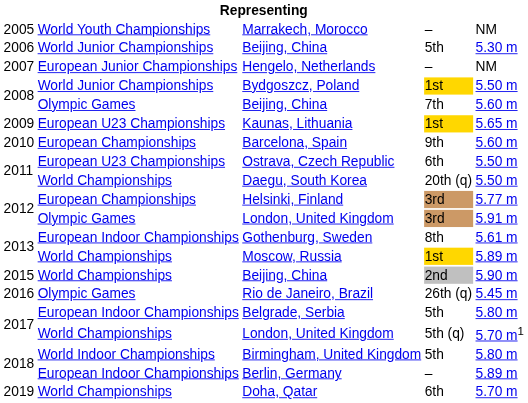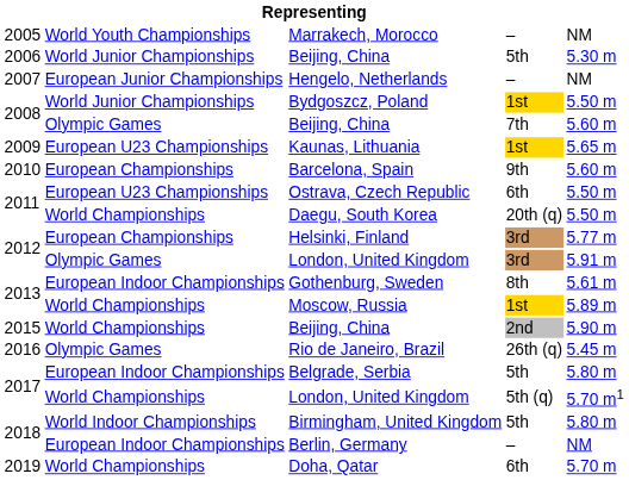 <table>
 <tr>
 <th colspan="6">Representing </th>
 </tr>
 <tr>
 <td>2005</td>
 <td><a href='#'>World Youth Championships</a></td>
 <td><a href='#'>Marrakech, Morocco</a></td>
 <td>–</td>
 <td>NM</td>
 </tr>
 <tr>
 <td>2006</td>
 <td><a href='#'>World Junior Championships</a></td>
 <td><a href='#'>Beijing, China</a></td>
 <td>5th</td>
 <td><a href='#'>5.30 m</a></td>
 </tr>
 <tr>
 <td>2007</td>
 <td><a href='#'>European Junior Championships</a></td>
 <td><a href='#'>Hengelo, Netherlands</a></td>
 <td>–</td>
 <td>NM</td>
 </tr>
 <tr>
 <td rowspan=2>2008</td>
 <td><a href='#'>World Junior Championships</a></td>
 <td><a href='#'>Bydgoszcz, Poland</a></td>
 <td bgcolor=gold>1st</td>
 <td><a href='#'>5.50 m</a></td>
 </tr>
 <tr>
 <td><a href='#'>Olympic Games</a></td>
 <td><a href='#'>Beijing, China</a></td>
 <td>7th</td>
 <td><a href='#'>5.60 m</a></td>
 </tr>
 <tr>
 <td>2009</td>
 <td><a href='#'>European U23 Championships</a></td>
 <td><a href='#'>Kaunas, Lithuania</a></td>
 <td bgcolor=gold>1st</td>
 <td><a href='#'>5.65 m</a></td>
 </tr>
 <tr>
 <td>2010</td>
 <td><a href='#'>European Championships</a></td>
 <td><a href='#'>Barcelona, Spain</a></td>
 <td>9th</td>
 <td><a href='#'>5.60 m</a></td>
 </tr>
 <tr>
 <td rowspan=2>2011</td>
 <td><a href='#'>European U23 Championships</a></td>
 <td><a href='#'>Ostrava, Czech Republic</a></td>
 <td>6th</td>
 <td><a href='#'>5.50 m</a></td>
 </tr>
 <tr>
 <td><a href='#'>World Championships</a></td>
 <td><a href='#'>Daegu, South Korea</a></td>
 <td>20th (q)</td>
 <td><a href='#'>5.50 m</a></td>
 </tr>
 <tr>
 <td rowspan=2>2012</td>
 <td><a href='#'>European Championships</a></td>
 <td><a href='#'>Helsinki, Finland</a></td>
 <td bgcolor=cc9966>3rd</td>
 <td><a href='#'>5.77 m</a></td>
 </tr>
 <tr>
 <td><a href='#'>Olympic Games</a></td>
 <td><a href='#'>London, United Kingdom</a></td>
 <td bgcolor=cc9966>3rd</td>
 <td><a href='#'>5.91 m</a></td>
 </tr>
 <tr>
 <td rowspan=2>2013</td>
 <td><a href='#'>European Indoor Championships</a></td>
 <td><a href='#'>Gothenburg, Sweden</a></td>
 <td>8th</td>
 <td><a href='#'>5.61 m</a></td>
 </tr>
 <tr>
 <td><a href='#'>World Championships</a></td>
 <td><a href='#'>Moscow, Russia</a></td>
 <td bgcolor=gold>1st</td>
 <td><a href='#'>5.89 m</a></td>
 </tr>
 <tr>
 <td>2015</td>
 <td><a href='#'>World Championships</a></td>
 <td><a href='#'>Beijing, China</a></td>
 <td bgcolor=silver>2nd</td>
 <td><a href='#'>5.90 m</a></td>
 </tr>
 <tr>
 <td>2016</td>
 <td><a href='#'>Olympic Games</a></td>
 <td><a href='#'>Rio de Janeiro, Brazil</a></td>
 <td>26th (q)</td>
 <td><a href='#'>5.45 m</a></td>
 </tr>
 <tr>
 <td rowspan=2>2017</td>
 <td><a href='#'>European Indoor Championships</a></td>
 <td><a href='#'>Belgrade, Serbia</a></td>
 <td>5th</td>
 <td><a href='#'>5.80 m</a></td>
 </tr>
 <tr>
 <td><a href='#'>World Championships</a></td>
 <td><a href='#'>London, United Kingdom</a></td>
 <td>5th (q)</td>
 <td><a href='#'>5.70 m</a><sup>1</sup></td>
 </tr>
 <tr>
 <td rowspan=2>2018</td>
 <td><a href='#'>World Indoor Championships</a></td>
 <td><a href='#'>Birmingham, United Kingdom</a></td>
 <td>5th</td>
 <td><a href='#'>5.80 m</a></td>
 </tr>
 <tr>
 <td><a href='#'>European Indoor Championships</a></td>
 <td><a href='#'>Berlin, Germany</a></td>
 <td>–</td>
-<td><a href='#'>5.89 m</a></td>
+<td><a href='#'>NM</a></td>
 </tr>
 <tr>
 <td>2019</td>
 <td><a href='#'>World Championships</a></td>
 <td><a href='#'>Doha, Qatar</a></td>
 <td>6th</td>
 <td><a href='#'>5.70 m</a></td>
 </tr>
 </table>
